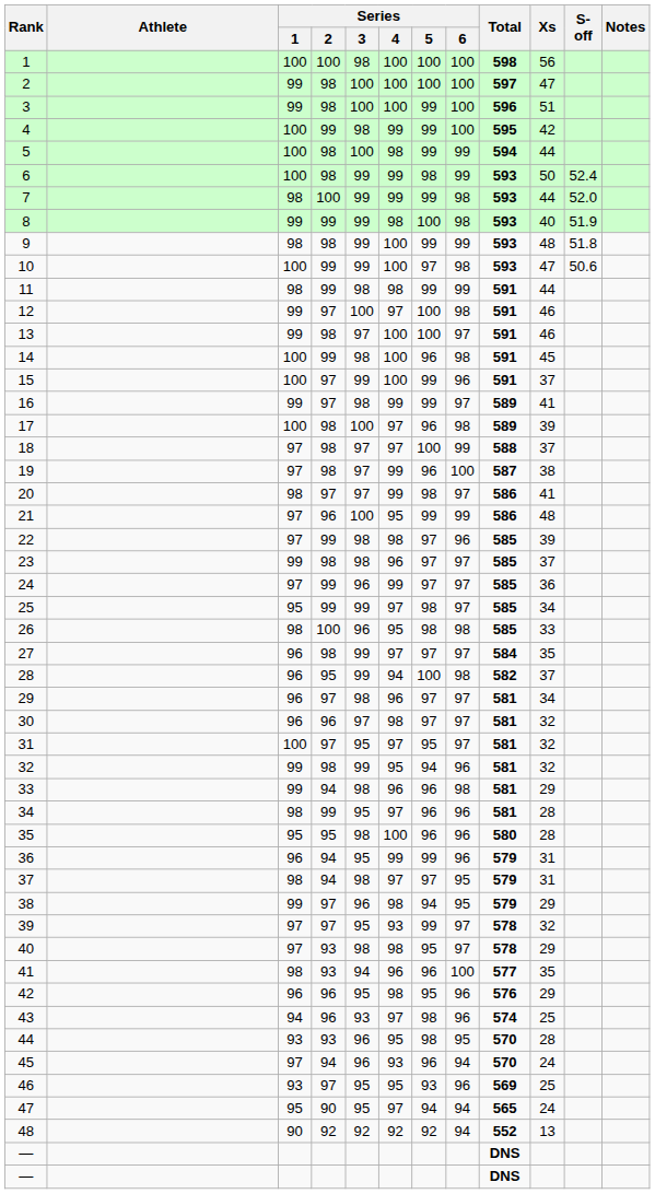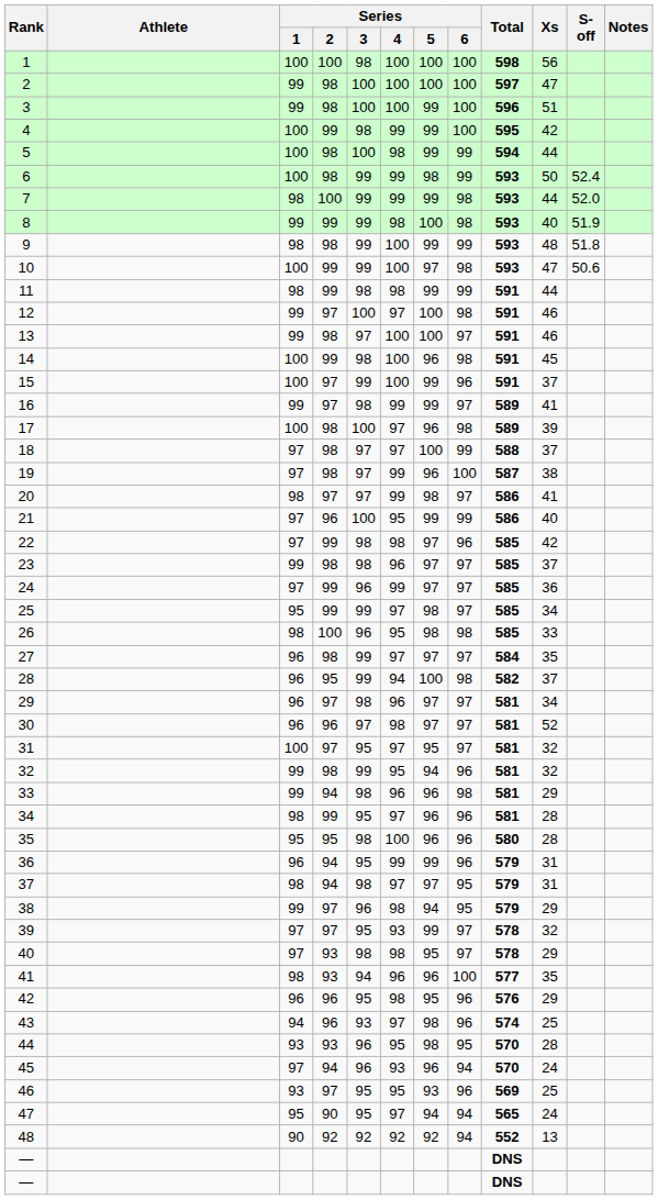 <table class="wikitable" style="text-align:center">
 <tr>
 <th rowspan=2 width=40>Rank</th>
 <th rowspan=2 width=250>Athlete</th>
 <th colspan=6>Series</th>
 <th rowspan=2 width=50>Total</th>
 <th rowspan=2 width=30>Xs</th>
 <th rowspan=2 width=35>S-off</th>
 <th rowspan=2 width=45>Notes</th>
 </tr>
 <tr>
 <th width=30>1</th>
 <th width=30>2</th>
 <th width=30>3</th>
 <th width=30>4</th>
 <th width=30>5</th>
 <th width=30>6</th>
 </tr>
 <tr bgcolor=ccffcc>
 <td>1</td>
 <td align=left></td>
 <td>100</td>
 <td>100</td>
 <td>98</td>
 <td>100</td>
 <td>100</td>
 <td>100</td>
 <td><strong>598</strong></td>
 <td>56</td>
 <td></td>
 <td></td>
 </tr>
 <tr bgcolor=ccffcc>
 <td>2</td>
 <td align=left></td>
 <td>99</td>
 <td>98</td>
 <td>100</td>
 <td>100</td>
 <td>100</td>
 <td>100</td>
 <td><strong>597</strong></td>
 <td>47</td>
 <td></td>
 <td></td>
 </tr>
 <tr bgcolor=ccffcc>
 <td>3</td>
 <td align=left></td>
 <td>99</td>
 <td>98</td>
 <td>100</td>
 <td>100</td>
 <td>99</td>
 <td>100</td>
 <td><strong>596</strong></td>
 <td>51</td>
 <td></td>
 <td></td>
 </tr>
 <tr bgcolor=ccffcc>
 <td>4</td>
 <td align=left></td>
 <td>100</td>
 <td>99</td>
 <td>98</td>
 <td>99</td>
 <td>99</td>
 <td>100</td>
 <td><strong>595</strong></td>
 <td>42</td>
 <td></td>
 <td></td>
 </tr>
 <tr bgcolor=ccffcc>
 <td>5</td>
 <td align=left></td>
 <td>100</td>
 <td>98</td>
 <td>100</td>
 <td>98</td>
 <td>99</td>
 <td>99</td>
 <td><strong>594</strong></td>
 <td>44</td>
 <td></td>
 <td></td>
 </tr>
 <tr bgcolor=ccffcc>
 <td>6</td>
 <td align=left></td>
 <td>100</td>
 <td>98</td>
 <td>99</td>
 <td>99</td>
 <td>98</td>
 <td>99</td>
 <td><strong>593</strong></td>
 <td>50</td>
 <td>52.4</td>
 <td></td>
 </tr>
 <tr bgcolor=ccffcc>
 <td>7</td>
 <td align=left></td>
 <td>98</td>
 <td>100</td>
 <td>99</td>
 <td>99</td>
 <td>99</td>
 <td>98</td>
 <td><strong>593</strong></td>
 <td>44</td>
 <td>52.0</td>
 <td></td>
 </tr>
 <tr bgcolor=ccffcc>
 <td>8</td>
 <td align=left></td>
 <td>99</td>
 <td>99</td>
 <td>99</td>
 <td>98</td>
 <td>100</td>
 <td>98</td>
 <td><strong>593</strong></td>
 <td>40</td>
 <td>51.9</td>
 <td></td>
 </tr>
 <tr>
 <td>9</td>
 <td align=left></td>
 <td>98</td>
 <td>98</td>
 <td>99</td>
 <td>100</td>
 <td>99</td>
 <td>99</td>
 <td><strong>593</strong></td>
 <td>48</td>
 <td>51.8</td>
 <td></td>
 </tr>
 <tr>
 <td>10</td>
 <td align=left></td>
 <td>100</td>
 <td>99</td>
 <td>99</td>
 <td>100</td>
 <td>97</td>
 <td>98</td>
 <td><strong>593</strong></td>
 <td>47</td>
 <td>50.6</td>
 <td></td>
 </tr>
 <tr>
 <td>11</td>
 <td align=left></td>
 <td>98</td>
 <td>99</td>
 <td>98</td>
 <td>98</td>
 <td>99</td>
 <td>99</td>
 <td><strong>591</strong></td>
 <td>44</td>
 <td></td>
 <td></td>
 </tr>
 <tr>
 <td>12</td>
 <td align=left></td>
 <td>99</td>
 <td>97</td>
 <td>100</td>
 <td>97</td>
 <td>100</td>
 <td>98</td>
 <td><strong>591</strong></td>
 <td>46</td>
 <td></td>
 <td></td>
 </tr>
 <tr>
 <td>13</td>
 <td align=left></td>
 <td>99</td>
 <td>98</td>
 <td>97</td>
 <td>100</td>
 <td>100</td>
 <td>97</td>
 <td><strong>591</strong></td>
 <td>46</td>
 <td></td>
 <td></td>
 </tr>
 <tr>
 <td>14</td>
 <td align=left></td>
 <td>100</td>
 <td>99</td>
 <td>98</td>
 <td>100</td>
 <td>96</td>
 <td>98</td>
 <td><strong>591</strong></td>
 <td>45</td>
 <td></td>
 <td></td>
 </tr>
 <tr>
 <td>15</td>
 <td align=left></td>
 <td>100</td>
 <td>97</td>
 <td>99</td>
 <td>100</td>
 <td>99</td>
 <td>96</td>
 <td><strong>591</strong></td>
 <td>37</td>
 <td></td>
 <td></td>
 </tr>
 <tr>
 <td>16</td>
 <td align=left></td>
 <td>99</td>
 <td>97</td>
 <td>98</td>
 <td>99</td>
 <td>99</td>
 <td>97</td>
 <td><strong>589</strong></td>
 <td>41</td>
 <td></td>
 <td></td>
 </tr>
 <tr>
 <td>17</td>
 <td align=left></td>
 <td>100</td>
 <td>98</td>
 <td>100</td>
 <td>97</td>
 <td>96</td>
 <td>98</td>
 <td><strong>589</strong></td>
 <td>39</td>
 <td></td>
 <td></td>
 </tr>
 <tr>
 <td>18</td>
 <td align=left></td>
 <td>97</td>
 <td>98</td>
 <td>97</td>
 <td>97</td>
 <td>100</td>
 <td>99</td>
 <td><strong>588</strong></td>
 <td>37</td>
 <td></td>
 <td></td>
 </tr>
 <tr>
 <td>19</td>
 <td align=left></td>
 <td>97</td>
 <td>98</td>
 <td>97</td>
 <td>99</td>
 <td>96</td>
 <td>100</td>
 <td><strong>587</strong></td>
 <td>38</td>
 <td></td>
 <td></td>
 </tr>
 <tr>
 <td>20</td>
 <td align=left></td>
 <td>98</td>
 <td>97</td>
 <td>97</td>
 <td>99</td>
 <td>98</td>
 <td>97</td>
 <td><strong>586</strong></td>
 <td>41</td>
 <td></td>
 <td></td>
 </tr>
 <tr>
 <td>21</td>
 <td align=left></td>
 <td>97</td>
 <td>96</td>
 <td>100</td>
 <td>95</td>
 <td>99</td>
 <td>99</td>
 <td><strong>586</strong></td>
-<td>48</td>
+<td>40</td>
 <td></td>
 <td></td>
 </tr>
 <tr>
 <td>22</td>
 <td align=left></td>
 <td>97</td>
 <td>99</td>
 <td>98</td>
 <td>98</td>
 <td>97</td>
 <td>96</td>
 <td><strong>585</strong></td>
-<td>39</td>
+<td>42</td>
 <td></td>
 <td></td>
 </tr>
 <tr>
 <td>23</td>
 <td align=left></td>
 <td>99</td>
 <td>98</td>
 <td>98</td>
 <td>96</td>
 <td>97</td>
 <td>97</td>
 <td><strong>585</strong></td>
 <td>37</td>
 <td></td>
 <td></td>
 </tr>
 <tr>
 <td>24</td>
 <td align=left></td>
 <td>97</td>
 <td>99</td>
 <td>96</td>
 <td>99</td>
 <td>97</td>
 <td>97</td>
 <td><strong>585</strong></td>
 <td>36</td>
 <td></td>
 <td></td>
 </tr>
 <tr>
 <td>25</td>
 <td align=left></td>
 <td>95</td>
 <td>99</td>
 <td>99</td>
 <td>97</td>
 <td>98</td>
 <td>97</td>
 <td><strong>585</strong></td>
 <td>34</td>
 <td></td>
 <td></td>
 </tr>
 <tr>
 <td>26</td>
 <td align=left></td>
 <td>98</td>
 <td>100</td>
 <td>96</td>
 <td>95</td>
 <td>98</td>
 <td>98</td>
 <td><strong>585</strong></td>
 <td>33</td>
 <td></td>
 <td></td>
 </tr>
 <tr>
 <td>27</td>
 <td align=left></td>
 <td>96</td>
 <td>98</td>
 <td>99</td>
 <td>97</td>
 <td>97</td>
 <td>97</td>
 <td><strong>584</strong></td>
 <td>35</td>
 <td></td>
 <td></td>
 </tr>
 <tr>
 <td>28</td>
 <td align=left></td>
 <td>96</td>
 <td>95</td>
 <td>99</td>
 <td>94</td>
 <td>100</td>
 <td>98</td>
 <td><strong>582</strong></td>
 <td>37</td>
 <td></td>
 <td></td>
 </tr>
 <tr>
 <td>29</td>
 <td align=left></td>
 <td>96</td>
 <td>97</td>
 <td>98</td>
 <td>96</td>
 <td>97</td>
 <td>97</td>
 <td><strong>581</strong></td>
 <td>34</td>
 <td></td>
 <td></td>
 </tr>
 <tr>
 <td>30</td>
 <td align=left></td>
 <td>96</td>
 <td>96</td>
 <td>97</td>
 <td>98</td>
 <td>97</td>
 <td>97</td>
 <td><strong>581</strong></td>
-<td>32</td>
+<td>52</td>
 <td></td>
 <td></td>
 </tr>
 <tr>
 <td>31</td>
 <td align=left></td>
 <td>100</td>
 <td>97</td>
 <td>95</td>
 <td>97</td>
 <td>95</td>
 <td>97</td>
 <td><strong>581</strong></td>
 <td>32</td>
 <td></td>
 <td></td>
 </tr>
 <tr>
 <td>32</td>
 <td align=left></td>
 <td>99</td>
 <td>98</td>
 <td>99</td>
 <td>95</td>
 <td>94</td>
 <td>96</td>
 <td><strong>581</strong></td>
 <td>32</td>
 <td></td>
 <td></td>
 </tr>
 <tr>
 <td>33</td>
 <td align=left></td>
 <td>99</td>
 <td>94</td>
 <td>98</td>
 <td>96</td>
 <td>96</td>
 <td>98</td>
 <td><strong>581</strong></td>
 <td>29</td>
 <td></td>
 <td></td>
 </tr>
 <tr>
 <td>34</td>
 <td align=left></td>
 <td>98</td>
 <td>99</td>
 <td>95</td>
 <td>97</td>
 <td>96</td>
 <td>96</td>
 <td><strong>581</strong></td>
 <td>28</td>
 <td></td>
 <td></td>
 </tr>
 <tr>
 <td>35</td>
 <td align=left></td>
 <td>95</td>
 <td>95</td>
 <td>98</td>
 <td>100</td>
 <td>96</td>
 <td>96</td>
 <td><strong>580</strong></td>
 <td>28</td>
 <td></td>
 <td></td>
 </tr>
 <tr>
 <td>36</td>
 <td align=left></td>
 <td>96</td>
 <td>94</td>
 <td>95</td>
 <td>99</td>
 <td>99</td>
 <td>96</td>
 <td><strong>579</strong></td>
 <td>31</td>
 <td></td>
 <td></td>
 </tr>
 <tr>
 <td>37</td>
 <td align=left></td>
 <td>98</td>
 <td>94</td>
 <td>98</td>
 <td>97</td>
 <td>97</td>
 <td>95</td>
 <td><strong>579</strong></td>
 <td>31</td>
 <td></td>
 <td></td>
 </tr>
 <tr>
 <td>38</td>
 <td align=left></td>
 <td>99</td>
 <td>97</td>
 <td>96</td>
 <td>98</td>
 <td>94</td>
 <td>95</td>
 <td><strong>579</strong></td>
 <td>29</td>
 <td></td>
 <td></td>
 </tr>
 <tr>
 <td>39</td>
 <td align=left></td>
 <td>97</td>
 <td>97</td>
 <td>95</td>
 <td>93</td>
 <td>99</td>
 <td>97</td>
 <td><strong>578</strong></td>
 <td>32</td>
 <td></td>
 <td></td>
 </tr>
 <tr>
 <td>40</td>
 <td align=left></td>
 <td>97</td>
 <td>93</td>
 <td>98</td>
 <td>98</td>
 <td>95</td>
 <td>97</td>
 <td><strong>578</strong></td>
 <td>29</td>
 <td></td>
 <td></td>
 </tr>
 <tr>
 <td>41</td>
 <td align=left></td>
 <td>98</td>
 <td>93</td>
 <td>94</td>
 <td>96</td>
 <td>96</td>
 <td>100</td>
 <td><strong>577</strong></td>
 <td>35</td>
 <td></td>
 <td></td>
 </tr>
 <tr>
 <td>42</td>
 <td align=left></td>
 <td>96</td>
 <td>96</td>
 <td>95</td>
 <td>98</td>
 <td>95</td>
 <td>96</td>
 <td><strong>576</strong></td>
 <td>29</td>
 <td></td>
 <td></td>
 </tr>
 <tr>
 <td>43</td>
 <td align=left></td>
 <td>94</td>
 <td>96</td>
 <td>93</td>
 <td>97</td>
 <td>98</td>
 <td>96</td>
 <td><strong>574</strong></td>
 <td>25</td>
 <td></td>
 <td></td>
 </tr>
 <tr>
 <td>44</td>
 <td align=left></td>
 <td>93</td>
 <td>93</td>
 <td>96</td>
 <td>95</td>
 <td>98</td>
 <td>95</td>
 <td><strong>570</strong></td>
 <td>28</td>
 <td></td>
 <td></td>
 </tr>
 <tr>
 <td>45</td>
 <td align=left></td>
 <td>97</td>
 <td>94</td>
 <td>96</td>
 <td>93</td>
 <td>96</td>
 <td>94</td>
 <td><strong>570</strong></td>
 <td>24</td>
 <td></td>
 <td></td>
 </tr>
 <tr>
 <td>46</td>
 <td align=left></td>
 <td>93</td>
 <td>97</td>
 <td>95</td>
 <td>95</td>
 <td>93</td>
 <td>96</td>
 <td><strong>569</strong></td>
 <td>25</td>
 <td></td>
 <td></td>
 </tr>
 <tr>
 <td>47</td>
 <td align=left></td>
 <td>95</td>
 <td>90</td>
 <td>95</td>
 <td>97</td>
 <td>94</td>
 <td>94</td>
 <td><strong>565</strong></td>
 <td>24</td>
 <td></td>
 <td></td>
 </tr>
 <tr>
 <td>48</td>
 <td align=left></td>
 <td>90</td>
 <td>92</td>
 <td>92</td>
 <td>92</td>
 <td>92</td>
 <td>94</td>
 <td><strong>552</strong></td>
 <td>13</td>
 <td></td>
 <td></td>
 </tr>
 <tr>
 <td>—</td>
 <td align=left></td>
 <td></td>
 <td></td>
 <td></td>
 <td></td>
 <td></td>
 <td></td>
 <td><strong>DNS</strong></td>
 <td></td>
 <td></td>
 <td></td>
 </tr>
 <tr>
 <td>—</td>
 <td align=left></td>
 <td></td>
 <td></td>
 <td></td>
 <td></td>
 <td></td>
 <td></td>
 <td><strong>DNS</strong></td>
 <td></td>
 <td></td>
 <td></td>
 </tr>
 </table>
